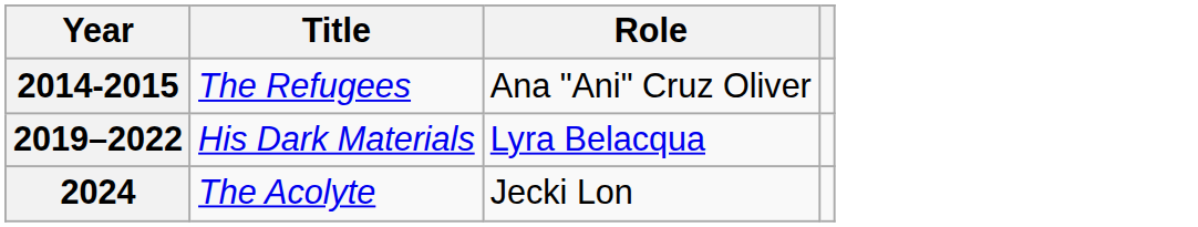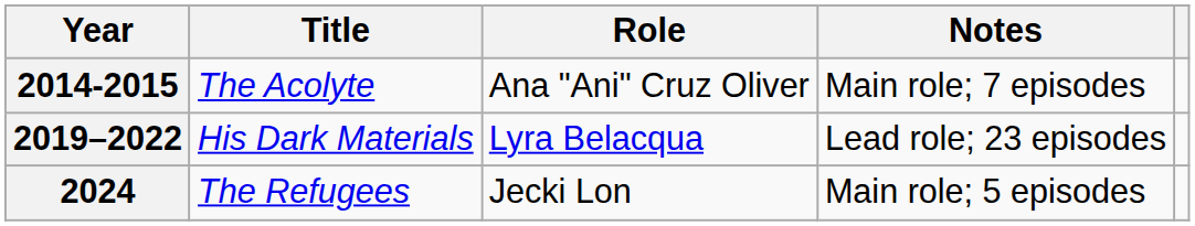 <table class="wikitable plainrowheaders sortable">
 <tr>
 <th scope="col">Year</th>
 <th scope="col">Title</th>
 <th scope="col">Role</th>
+<th scope="col" class="unsortable">Notes</th>
 <th scope="col" class="unsortable"></th>
 </tr>
 <tr>
 <th scope="row">2014-2015</th>
-<td><em><a href='#'>The Refugees</a></em></td>
+<td><em><a href='#'>The Acolyte</a></em></td>
 <td>Ana "Ani" Cruz Oliver</td>
+<td>Main role; 7 episodes</td>
 <td style="text-align:center;"></td>
 </tr>
 <tr>
 <th scope="row">2019–2022</th>
 <td><em><a href='#'>His Dark Materials</a></em></td>
 <td><a href='#'>Lyra Belacqua</a></td>
+<td>Lead role; 23 episodes</td>
 <td style="text-align:center;"></td>
 </tr>
 <tr>
 <th scope="row">2024</th>
-<td><em><a href='#'>The Acolyte</a></em></td>
+<td><em><a href='#'>The Refugees</a></em></td>
 <td>Jecki Lon</td>
+<td>Main role; 5 episodes</td>
 <td style="text-align:center;"></td>
 </tr>
 </table>
